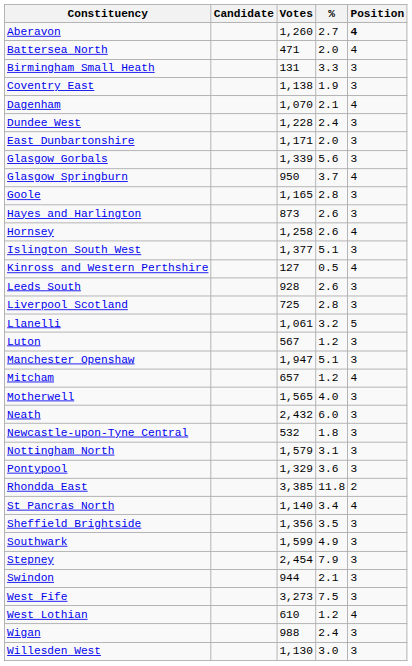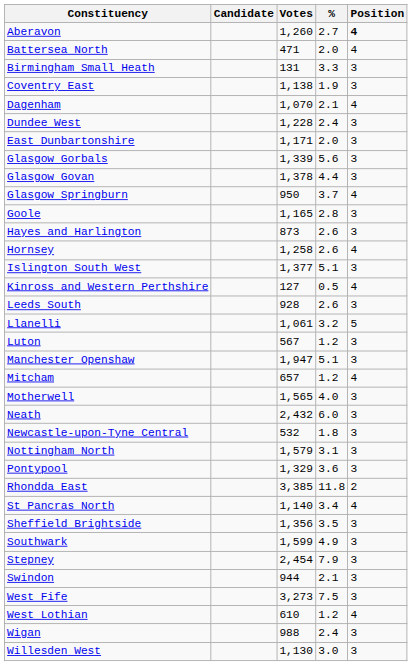 <table class="wikitable sortable">
 <tr>
 <th>Constituency</th>
 <th>Candidate</th>
 <th>Votes</th>
 <th>%</th>
 <th>Position</th>
 </tr>
 <tr>
 <td><a href='#'>Aberavon</a></td>
 <td></td>
 <td>1,260</td>
 <td>2.7</td>
 <td><strong>4</strong></td>
 </tr>
 <tr>
 <td><a href='#'>Battersea North</a></td>
 <td></td>
 <td>471</td>
 <td>2.0</td>
 <td>4</td>
 </tr>
 <tr>
 <td><a href='#'>Birmingham Small Heath</a></td>
 <td></td>
 <td>131</td>
 <td>3.3</td>
 <td>3</td>
 </tr>
 <tr>
 <td><a href='#'>Coventry East</a></td>
 <td></td>
 <td>1,138</td>
 <td>1.9</td>
 <td>3</td>
 </tr>
 <tr>
 <td><a href='#'>Dagenham</a></td>
 <td></td>
 <td>1,070</td>
 <td>2.1</td>
 <td>4</td>
 </tr>
 <tr>
 <td><a href='#'>Dundee West</a></td>
 <td></td>
 <td>1,228</td>
 <td>2.4</td>
 <td>3</td>
 </tr>
 <tr>
 <td><a href='#'>East Dunbartonshire</a></td>
 <td></td>
 <td>1,171</td>
 <td>2.0</td>
 <td>3</td>
 </tr>
 <tr>
 <td><a href='#'>Glasgow Gorbals</a></td>
 <td></td>
 <td>1,339</td>
 <td>5.6</td>
 <td>3</td>
 </tr>
 <tr>
+<td><a href='#'>Glasgow Govan</a></td>
+<td></td>
+<td>1,378</td>
+<td>4.4</td>
+<td>3</td>
+</tr>
+<tr>
 <td><a href='#'>Glasgow Springburn</a></td>
 <td></td>
 <td>950</td>
 <td>3.7</td>
 <td>4</td>
 </tr>
 <tr>
 <td><a href='#'>Goole</a></td>
 <td></td>
 <td>1,165</td>
 <td>2.8</td>
 <td>3</td>
 </tr>
 <tr>
 <td><a href='#'>Hayes and Harlington</a></td>
 <td></td>
 <td>873</td>
 <td>2.6</td>
 <td>3</td>
 </tr>
 <tr>
 <td><a href='#'>Hornsey</a></td>
 <td></td>
 <td>1,258</td>
 <td>2.6</td>
 <td>4</td>
 </tr>
 <tr>
 <td><a href='#'>Islington South West</a></td>
 <td></td>
 <td>1,377</td>
 <td>5.1</td>
 <td>3</td>
 </tr>
 <tr>
 <td><a href='#'>Kinross and Western Perthshire</a></td>
 <td></td>
 <td>127</td>
 <td>0.5</td>
 <td>4</td>
 </tr>
 <tr>
 <td><a href='#'>Leeds South</a></td>
 <td></td>
 <td>928</td>
 <td>2.6</td>
-<td>3</td>
-</tr>
-<tr>
-<td><a href='#'>Liverpool Scotland</a></td>
-<td></td>
-<td>725</td>
-<td>2.8</td>
 <td>3</td>
 </tr>
 <tr>
 <td><a href='#'>Llanelli</a></td>
 <td></td>
 <td>1,061</td>
 <td>3.2</td>
 <td>5</td>
 </tr>
 <tr>
 <td><a href='#'>Luton</a></td>
 <td></td>
 <td>567</td>
 <td>1.2</td>
 <td>3</td>
 </tr>
 <tr>
 <td><a href='#'>Manchester Openshaw</a></td>
 <td></td>
 <td>1,947</td>
 <td>5.1</td>
 <td>3</td>
 </tr>
 <tr>
 <td><a href='#'>Mitcham</a></td>
 <td></td>
 <td>657</td>
 <td>1.2</td>
 <td>4</td>
 </tr>
 <tr>
 <td><a href='#'>Motherwell</a></td>
 <td></td>
 <td>1,565</td>
 <td>4.0</td>
 <td>3</td>
 </tr>
 <tr>
 <td><a href='#'>Neath</a></td>
 <td></td>
 <td>2,432</td>
 <td>6.0</td>
 <td>3</td>
 </tr>
 <tr>
 <td><a href='#'>Newcastle-upon-Tyne Central</a></td>
 <td></td>
 <td>532</td>
 <td>1.8</td>
 <td>3</td>
 </tr>
 <tr>
 <td><a href='#'>Nottingham North</a></td>
 <td></td>
 <td>1,579</td>
 <td>3.1</td>
 <td>3</td>
 </tr>
 <tr>
 <td><a href='#'>Pontypool</a></td>
 <td></td>
 <td>1,329</td>
 <td>3.6</td>
 <td>3</td>
 </tr>
 <tr>
 <td><a href='#'>Rhondda East</a></td>
 <td></td>
 <td>3,385</td>
 <td>11.8</td>
 <td>2</td>
 </tr>
 <tr>
 <td><a href='#'>St Pancras North</a></td>
 <td></td>
 <td>1,140</td>
 <td>3.4</td>
 <td>4</td>
 </tr>
 <tr>
 <td><a href='#'>Sheffield Brightside</a></td>
 <td></td>
 <td>1,356</td>
 <td>3.5</td>
 <td>3</td>
 </tr>
 <tr>
 <td><a href='#'>Southwark</a></td>
 <td></td>
 <td>1,599</td>
 <td>4.9</td>
 <td>3</td>
 </tr>
 <tr>
 <td><a href='#'>Stepney</a></td>
 <td></td>
 <td>2,454</td>
 <td>7.9</td>
 <td>3</td>
 </tr>
 <tr>
 <td><a href='#'>Swindon</a></td>
 <td></td>
 <td>944</td>
 <td>2.1</td>
 <td>3</td>
 </tr>
 <tr>
 <td><a href='#'>West Fife</a></td>
 <td></td>
 <td>3,273</td>
 <td>7.5</td>
 <td>3</td>
 </tr>
 <tr>
 <td><a href='#'>West Lothian</a></td>
 <td></td>
 <td>610</td>
 <td>1.2</td>
 <td>4</td>
 </tr>
 <tr>
 <td><a href='#'>Wigan</a></td>
 <td></td>
 <td>988</td>
 <td>2.4</td>
 <td>3</td>
 </tr>
 <tr>
 <td><a href='#'>Willesden West</a></td>
 <td></td>
 <td>1,130</td>
 <td>3.0</td>
 <td>3</td>
 </tr>
 </table>
